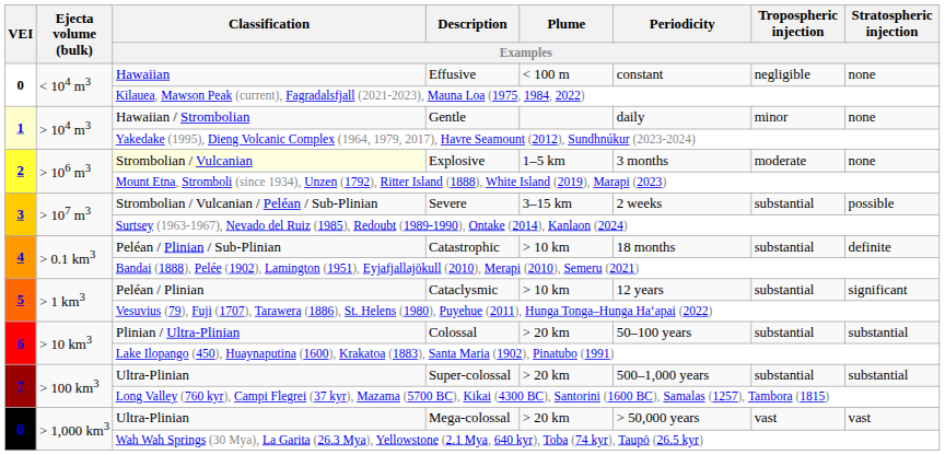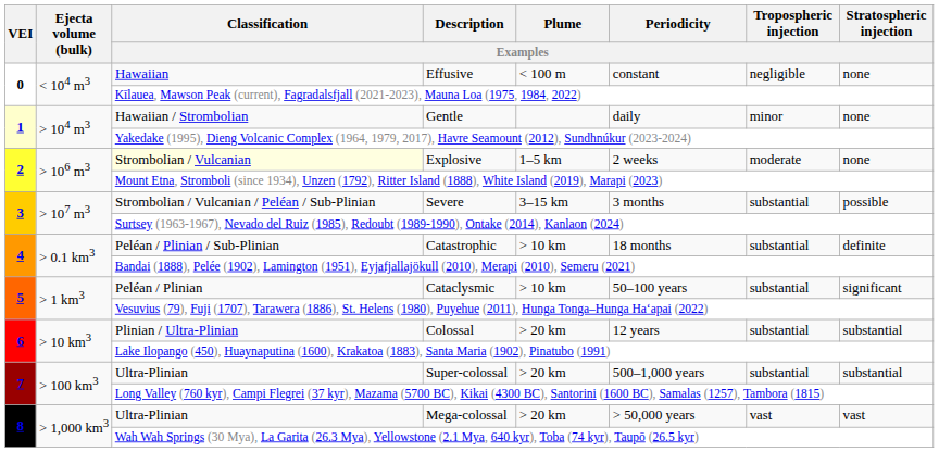 <table class="wikitable">
 <tr>
 <th rowspan="2">VEI</th>
 <th rowspan="2">Ejecta<br> volume<br>(bulk)</th>
 <th style="width: 350px;">Classification</th>
 <th style="width: 100px;">Description</th>
 <th style="width: 100px;">Plume</th>
 <th style="width: 150px;">Periodicity</th>
 <th style="width: 100px;">Tropospheric<br>injection</th>
 <th style="width: 100px;">Stratospheric<br>injection</th>
 </tr>
 <tr>
 <th colspan="7" style="font-size:90%; color:#888;">Examples</th>
 </tr>
 <tr>
 <th rowspan="2" style="background-color: white;">0</th>
 <td rowspan="2">< 10<sup>4</sup> m<sup>3</sup></td>
 <td><a href='#'>Hawaiian</a></td>
 <td>Effusive</td>
 <td>< 100 m</td>
 <td>constant</td>
 <td>negligible</td>
 <td>none</td>
 </tr>
 <tr>
 <td colspan="7" style="font-size:90%; color:#888; max-width:1px; background:white;"><a href='#'>Kīlauea</a>, <a href='#'>Mawson Peak</a> (current), <a href='#'>Fagradalsfjall</a> (2021-2023), <a href='#'>Mauna Loa</a> (<a href='#'>1975</a>, <a href='#'>1984</a>, <a href='#'>2022</a>)</td>
 </tr>
 <tr>
 <th rowspan="2" style="background-color: #FFC;"><a href='#'><span>1</span></a></th>
 <td rowspan="2">> 10<sup>4</sup> m<sup>3</sup></td>
 <td>Hawaiian / <a href='#'>Strombolian</a></td>
 <td>Gentle</td>
 <td></td>
 <td>daily</td>
 <td>minor</td>
 <td>none</td>
 </tr>
 <tr>
 <td colspan="7" style="font-size:90%; color:#888; background:white;"><a href='#'>Yakedake</a> (1995), <a href='#'>Dieng Volcanic Complex</a> (1964, 1979, 2017), <a href='#'>Havre Seamount</a> (<a href='#'>2012</a>), <a href='#'>Sundhnúkur</a> (2023-2024)</td>
 </tr>
 <tr>
 <th rowspan="2" style="background-color: #FF3;"><a href='#'><span>2</span></a></th>
 <td rowspan="2">> 10<sup>6</sup> m<sup>3</sup></td>
 <td style="background: lightyellow;">Strombolian / <a href='#'>Vulcanian</a></td>
 <td>Explosive</td>
 <td>1–5 km</td>
-<td>3 months</td>
+<td>2 weeks</td>
 <td>moderate</td>
 <td>none</td>
 </tr>
 <tr>
 <td colspan="7" style="font-size:90%; color:#888; max-width:1px; background:white;"><a href='#'>Mount Etna</a>, <a href='#'>Stromboli</a> (since 1934), <a href='#'>Unzen</a> (<a href='#'>1792</a>), <a href='#'>Ritter Island</a> (<a href='#'>1888</a>), <a href='#'>White Island</a> (<a href='#'>2019</a>), <a href='#'>Marapi</a> (<a href='#'>2023</a>)</td>
 </tr>
 <tr>
 <th rowspan="2" style="background-color: #FC0;"><a href='#'><span>3</span></a></th>
 <td rowspan="2">> 10<sup>7</sup> m<sup>3</sup></td>
 <td>Strombolian / Vulcanian / <a href='#'>Peléan</a> / Sub-Plinian</td>
 <td>Severe</td>
 <td>3–15 km</td>
-<td>2 weeks</td>
+<td>3 months</td>
 <td>substantial</td>
 <td>possible</td>
 </tr>
 <tr>
 <td colspan="7" style="font-size:90%; color:#888; max-width:1px; background:white;"><a href='#'>Surtsey</a> (1963-1967), <a href='#'>Nevado del Ruiz</a> (<a href='#'>1985</a>), <a href='#'>Redoubt</a> (<a href='#'>1989-1990</a>), <a href='#'>Ontake</a> (<a href='#'>2014</a>), <a href='#'>Kanlaon</a> (<a href='#'>2024</a>)</td>
 </tr>
 <tr>
 <th rowspan="2" style="background-color: #F90;"><a href='#'><span>4</span></a></th>
 <td rowspan="2">> 0.1 km<sup>3</sup></td>
 <td>Peléan / <a href='#'>Plinian</a> / Sub-Plinian</td>
 <td>Catastrophic</td>
 <td>> 10 km</td>
 <td>18 months</td>
 <td>substantial</td>
 <td>definite</td>
 </tr>
 <tr>
 <td colspan="7" style="font-size:90%; color:#888; max-width:1px; background:white;"><a href='#'>Bandai</a> (<a href='#'>1888</a>), <a href='#'>Pelée</a> (<a href='#'>1902</a>), <a href='#'>Lamington</a> (<a href='#'>1951</a>), <a href='#'>Eyjafjallajökull</a> (<a href='#'>2010</a>), <a href='#'>Merapi</a> (<a href='#'>2010</a>), <a href='#'>Semeru</a> (<a href='#'>2021</a>)</td>
 </tr>
 <tr>
 <th rowspan="2" style="background-color: #F60;"><a href='#'><span>5</span></a></th>
 <td rowspan="2">> 1 km<sup>3</sup></td>
 <td>Peléan / Plinian</td>
 <td>Cataclysmic</td>
 <td>> 10 km</td>
-<td>12 years</td>
+<td>50–100 years</td>
 <td>substantial</td>
 <td>significant</td>
 </tr>
 <tr>
 <td colspan="7" style="font-size:90%; color:#888; max-width:1px; background:white;"><a href='#'>Vesuvius</a> (<a href='#'>79</a>), <a href='#'>Fuji</a> (<a href='#'>1707</a>), <a href='#'>Tarawera</a> (<a href='#'>1886</a>), <a href='#'>St. Helens</a> (<a href='#'>1980</a>), <a href='#'>Puyehue</a> (<a href='#'>2011</a>), <a href='#'>Hunga Tonga–Hunga Haʻapai</a> (<a href='#'>2022</a>)</td>
 </tr>
 <tr>
 <th rowspan="2" style="background-color: #F00;"><a href='#'><span>6</span></a></th>
 <td rowspan="2">> 10 km<sup>3</sup></td>
 <td>Plinian / <a href='#'>Ultra-Plinian</a></td>
 <td>Colossal</td>
 <td>> 20 km</td>
-<td>50–100 years</td>
+<td>12 years</td>
 <td>substantial</td>
 <td>substantial</td>
 </tr>
 <tr>
 <td colspan="7" style="font-size:90%; color:#888; max-width:1px; background:white;"><a href='#'>Lake Ilopango</a> (<a href='#'>450</a>), <a href='#'>Huaynaputina</a> (<a href='#'>1600</a>), <a href='#'>Krakatoa</a> (<a href='#'>1883</a>), <a href='#'>Santa Maria</a> (<a href='#'>1902</a>), <a href='#'>Pinatubo</a> (<a href='#'>1991</a>)</td>
 </tr>
 <tr>
 <th rowspan="2" style="background-color: #900;"><a href='#'><span>7</span></a></th>
 <td rowspan="2">> 100 km<sup>3</sup></td>
 <td>Ultra-Plinian</td>
 <td>Super-colossal</td>
 <td>> 20 km</td>
 <td>500–1,000 years</td>
 <td>substantial</td>
 <td>substantial</td>
 </tr>
 <tr>
 <td colspan="7" style="font-size:90%; color:#888; max-width:1px; background:white;"><a href='#'>Long Valley</a> (<a href='#'>760 kyr</a>), <a href='#'>Campi Flegrei</a> (<a href='#'>37 kyr</a>), <a href='#'>Mazama</a> (<a href='#'>5700 BC</a>), <a href='#'>Kikai</a> (<a href='#'>4300 BC</a>), <a href='#'>Santorini</a> (<a href='#'>1600 BC</a>), <a href='#'>Samalas</a> (<a href='#'>1257</a>), <a href='#'>Tambora</a> (<a href='#'>1815</a>)</td>
 </tr>
 <tr>
 <th rowspan="2" style="background-color: black;"><a href='#'><span>8</span></a></th>
 <td rowspan="2">> 1,000 km<sup>3</sup></td>
 <td>Ultra-Plinian</td>
 <td>Mega-colossal</td>
 <td>> 20 km</td>
 <td>> 50,000 years</td>
 <td>vast</td>
 <td>vast</td>
 </tr>
 <tr>
 <td colspan="7" style="font-size:90%; color:#888; max-width:1px; background:white;"><a href='#'>Wah Wah Springs</a> (30 Mya), <a href='#'>La Garita</a> (<a href='#'>26.3 Mya</a>), <a href='#'>Yellowstone</a> (<a href='#'>2.1 Mya</a>, <a href='#'>640 kyr</a>), <a href='#'>Toba</a> (<a href='#'>74 kyr</a>), <a href='#'>Taupō</a> (<a href='#'>26.5 kyr</a>)</td>
 </tr>
 </table>
